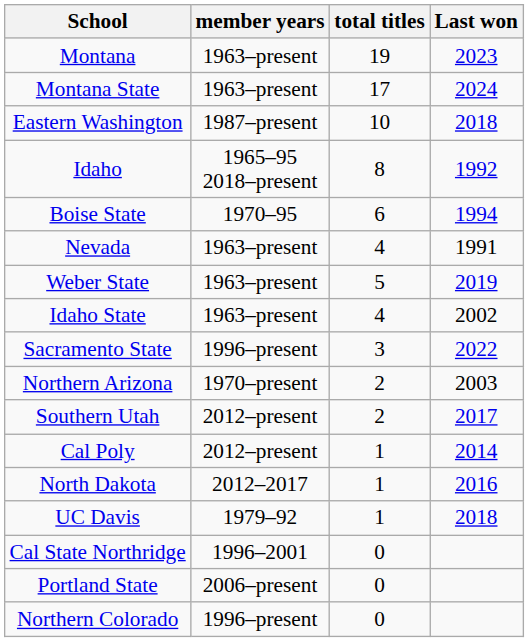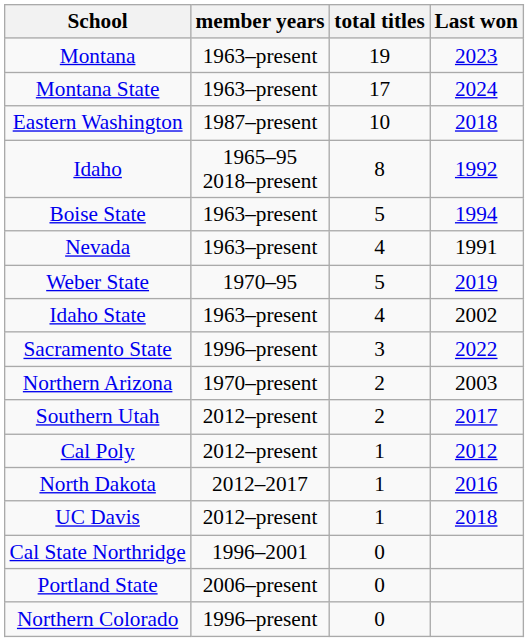 <table class="wikitable sortable" style="text-align: center">
 <tr>
 <th>School</th>
 <th>member years</th>
 <th>total titles</th>
 <th>Last won</th>
 </tr>
 <tr>
 <td><a href='#'>Montana</a></td>
 <td>1963–present</td>
 <td>19</td>
 <td><a href='#'>2023</a></td>
 </tr>
 <tr>
 <td><a href='#'>Montana State</a></td>
 <td>1963–present</td>
 <td>17</td>
 <td><a href='#'>2024</a></td>
 </tr>
 <tr>
 <td><a href='#'>Eastern Washington</a></td>
 <td>1987–present</td>
 <td>10</td>
 <td><a href='#'>2018</a></td>
 </tr>
 <tr>
 <td><a href='#'>Idaho</a></td>
 <td>1965–95<br>2018–present</td>
 <td>8</td>
 <td><a href='#'>1992</a> </td>
 </tr>
 <tr>
 <td><a href='#'>Boise State</a></td>
-<td>1970–95</td>
-<td>6</td>
+<td>1963–present</td>
+<td>5</td>
 <td><a href='#'>1994</a></td>
 </tr>
 <tr>
 <td><a href='#'>Nevada</a></td>
 <td>1963–present</td>
 <td>4</td>
 <td>1991</td>
 </tr>
 <tr>
 <td><a href='#'>Weber State</a></td>
-<td>1963–present</td>
+<td>1970–95</td>
 <td>5</td>
 <td><a href='#'>2019</a></td>
 </tr>
 <tr>
 <td><a href='#'>Idaho State</a></td>
 <td>1963–present</td>
 <td>4</td>
 <td>2002</td>
 </tr>
 <tr>
 <td><a href='#'>Sacramento State</a></td>
 <td>1996–present</td>
 <td>3</td>
 <td><a href='#'>2022</a></td>
 </tr>
 <tr>
 <td><a href='#'>Northern Arizona</a></td>
 <td>1970–present</td>
 <td>2</td>
 <td>2003</td>
 </tr>
 <tr>
 <td><a href='#'>Southern Utah</a></td>
 <td>2012–present</td>
 <td>2</td>
 <td><a href='#'>2017</a></td>
 </tr>
 <tr>
 <td><a href='#'>Cal Poly</a></td>
 <td>2012–present</td>
 <td>1</td>
-<td><a href='#'>2014</a></td>
+<td><a href='#'>2012</a></td>
 </tr>
 <tr>
 <td><a href='#'>North Dakota</a></td>
 <td>2012–2017</td>
 <td>1</td>
 <td><a href='#'>2016</a></td>
 </tr>
 <tr>
 <td><a href='#'>UC Davis</a></td>
-<td>1979–92</td>
+<td>2012–present</td>
 <td>1</td>
 <td><a href='#'>2018</a></td>
 </tr>
 <tr>
 <td><a href='#'>Cal State Northridge</a></td>
 <td>1996–2001</td>
 <td>0</td>
 <td></td>
 </tr>
 <tr>
 <td><a href='#'>Portland State</a></td>
 <td>2006–present</td>
 <td>0</td>
 <td></td>
 </tr>
 <tr>
 <td><a href='#'>Northern Colorado</a></td>
 <td>1996–present</td>
 <td>0</td>
 <td></td>
 </tr>
 </table>
